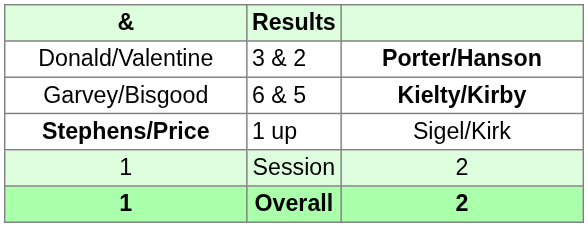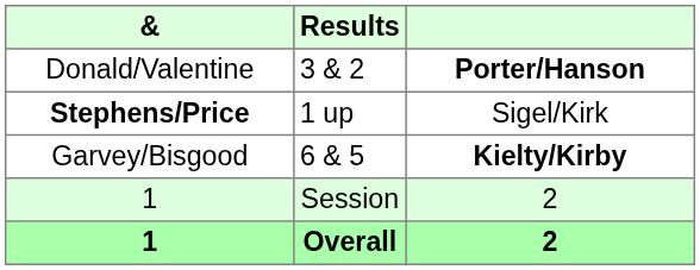 <table border="1" cellpadding="3" style="border-collapse: collapse; text-align:center;">
 <tr style="background:#ddffdd;">
 <th width=160> & </th>
 <th>Results</th>
 <th width=160></th>
 </tr>
 <tr>
 <td>Donald/Valentine</td>
 <td align=left> 3 & 2</td>
 <td><strong>Porter/Hanson</strong></td>
 </tr>
 <tr>
+<td><strong>Stephens/Price</strong></td>
+<td align=left> 1 up</td>
+<td>Sigel/Kirk</td>
+</tr>
+<tr>
 <td>Garvey/Bisgood</td>
 <td align=left> 6 & 5</td>
 <td><strong>Kielty/Kirby</strong></td>
-</tr>
-<tr>
-<td><strong>Stephens/Price</strong></td>
-<td align=left> 1 up</td>
-<td>Sigel/Kirk</td>
 </tr>
 <tr style="background:#ddffdd;">
 <td>1</td>
 <td>Session</td>
 <td>2</td>
 </tr>
 <tr style="background:#aaffaa;">
 <th>1</th>
 <th>Overall</th>
 <th>2</th>
 </tr>
 </table>
